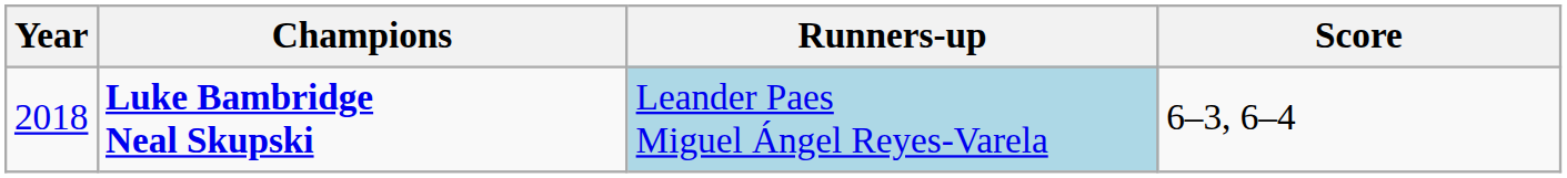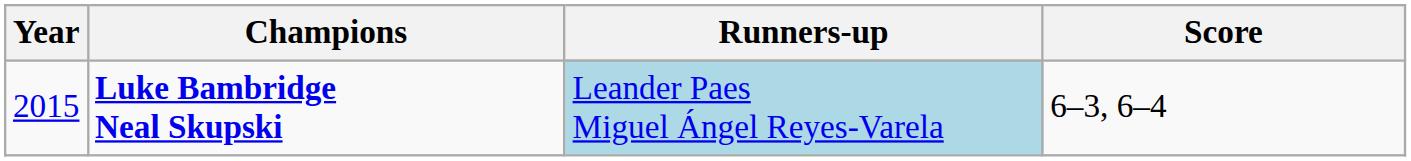 <table class="wikitable" style="font-size:90%">
 <tr>
 <th>Year</th>
 <th width="200">Champions</th>
 <th width="200">Runners-up</th>
 <th width="150">Score</th>
 </tr>
 <tr>
-<td><a href='#'>2018</a></td>
+<td><a href='#'>2015</a></td>
 <td> <strong><a href='#'>Luke Bambridge</a></strong><br> <strong><a href='#'>Neal Skupski</a></strong></td>
 <td style="background: lightblue;"> <a href='#'>Leander Paes</a><br> <a href='#'>Miguel Ángel Reyes-Varela</a></td>
 <td>6–3, 6–4</td>
 </tr>
 </table>
